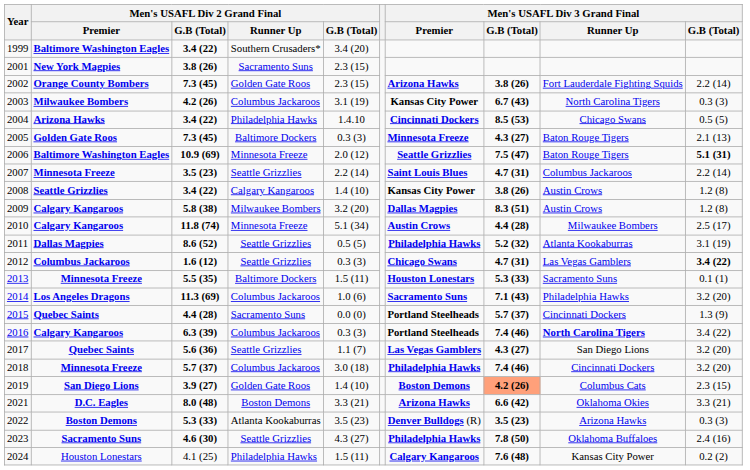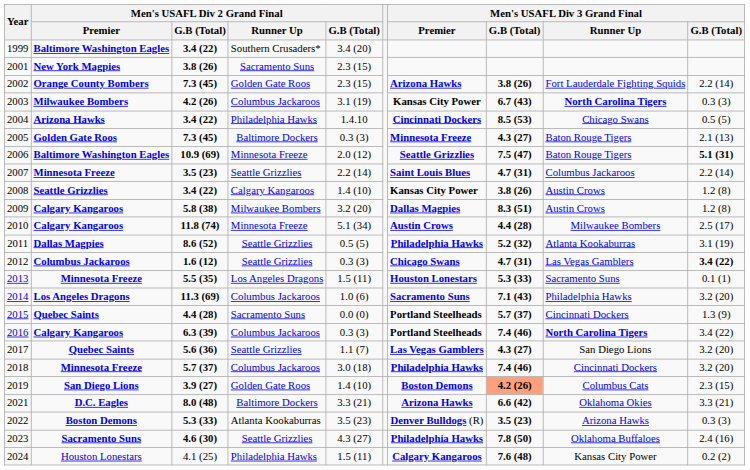 <table class="wikitable" style="text-align:center; font-size:85%">
 <tr>
 <th rowspan="2"><strong>Year</strong></th>
 <th colspan="4"><strong>Men's USAFL Div 2 Grand Final</strong></th>
 <th rowspan="2"></th>
 <th colspan="4"><strong>Men's USAFL Div 3 Grand Final</strong></th>
 </tr>
 <tr>
 <th>Premier</th>
 <th>G.B (Total)</th>
 <th>Runner Up</th>
 <th>G.B (Total)</th>
 <th>Premier</th>
 <th>G.B (Total)</th>
 <th>Runner Up</th>
 <th>G.B (Total)</th>
 </tr>
 <tr>
 <td>1999</td>
 <td style="text-align:left"><strong><a href='#'>Baltimore Washington Eagles</a></strong></td>
 <td><strong>3.4 (22)</strong></td>
 <td style="text-align:left">Southern Crusaders*</td>
 <td>3.4 (20)</td>
 <td rowspan="15"></td>
 <td></td>
 <td></td>
 <td></td>
 <td></td>
 </tr>
 <tr>
 <td>2001</td>
 <td style="text-align:left"><strong><a href='#'>New York Magpies</a></strong></td>
 <td><strong>3.8 (26)</strong></td>
 <td><a href='#'>Sacramento Suns</a></td>
 <td>2.3 (15)</td>
 <td></td>
 <td></td>
 <td></td>
 <td></td>
 </tr>
 <tr>
 <td>2002</td>
 <td style="text-align:left"><strong><a href='#'>Orange County Bombers</a></strong></td>
 <td><strong>7.3 (45)</strong></td>
 <td style="text-align:left"><a href='#'>Golden Gate Roos</a></td>
 <td>2.3 (15)</td>
 <td style="text-align:left"><strong><a href='#'>Arizona Hawks</a></strong></td>
 <td><strong>3.8 (26)</strong></td>
 <td style="text-align:left"><a href='#'>Fort Lauderdale Fighting Squids</a></td>
 <td>2.2 (14)</td>
 </tr>
 <tr>
 <td>2003</td>
 <td style="text-align:left"><strong><a href='#'>Milwaukee Bombers</a></strong></td>
 <td><strong>4.2 (26)</strong></td>
 <td style="text-align:left"><a href='#'>Columbus Jackaroos</a></td>
 <td>3.1 (19)</td>
 <td><strong>Kansas City Power</strong></td>
 <td><strong>6.7 (43)</strong></td>
-<td><a href='#'>North Carolina Tigers</a></td>
+<td><strong><a href='#'>North Carolina Tigers</a></strong></td>
 <td>0.3 (3)</td>
 </tr>
 <tr>
 <td>2004</td>
 <td style="text-align:left"><strong><a href='#'>Arizona Hawks</a></strong></td>
 <td><strong>3.4 (22)</strong></td>
 <td style="text-align:left"><a href='#'>Philadelphia Hawks</a></td>
 <td>1.4.10</td>
 <td><strong><a href='#'>Cincinnati Dockers</a></strong></td>
 <td><strong>8.5 (53)</strong></td>
 <td><a href='#'>Chicago Swans</a></td>
 <td>0.5 (5)</td>
 </tr>
 <tr>
 <td>2005</td>
 <td style="text-align:left"><strong><a href='#'>Golden Gate Roos</a></strong></td>
 <td><strong>7.3 (45)</strong></td>
 <td><a href='#'>Baltimore Dockers</a></td>
 <td>0.3 (3)</td>
 <td style="text-align:left"><strong><a href='#'>Minnesota Freeze</a></strong></td>
 <td><strong>4.3 (27)</strong></td>
 <td style="text-align:left"><a href='#'>Baton Rouge Tigers</a></td>
 <td>2.1 (13)</td>
 </tr>
 <tr>
 <td>2006</td>
 <td style="text-align:left"><strong><a href='#'>Baltimore Washington Eagles</a></strong></td>
 <td><strong>10.9 (69)</strong></td>
 <td style="text-align:left"><a href='#'>Minnesota Freeze</a></td>
 <td>2.0 (12)</td>
 <td><strong><a href='#'>Seattle Grizzlies</a></strong></td>
 <td><strong>7.5 (47)</strong></td>
 <td style="text-align:left"><a href='#'>Baton Rouge Tigers</a></td>
 <td><strong>5.1 (31)</strong></td>
 </tr>
 <tr>
 <td>2007</td>
 <td style="text-align:left"><strong><a href='#'>Minnesota Freeze</a></strong></td>
 <td><strong>3.5 (23)</strong></td>
 <td style="text-align:left"><a href='#'>Seattle Grizzlies</a></td>
 <td>2.2 (14)</td>
 <td style="text-align:left"><strong><a href='#'>Saint Louis Blues</a></strong></td>
 <td><strong>4.7 (31)</strong></td>
 <td style="text-align:left"><a href='#'>Columbus Jackaroos</a></td>
 <td>2.2 (14)</td>
 </tr>
 <tr>
 <td>2008</td>
 <td style="text-align:left"><strong><a href='#'>Seattle Grizzlies</a></strong></td>
 <td><strong>3.4 (22)</strong></td>
 <td style="text-align:left"><a href='#'>Calgary Kangaroos</a></td>
 <td>1.4 (10)</td>
 <td style="text-align:left"><strong>Kansas City Power</strong></td>
 <td><strong>3.8 (26)</strong></td>
 <td style="text-align:left"><a href='#'>Austin Crows</a></td>
 <td>1.2 (8)</td>
 </tr>
 <tr>
 <td>2009</td>
 <td style="text-align:left"><strong><a href='#'>Calgary Kangaroos</a></strong></td>
 <td><strong>5.8 (38)</strong></td>
 <td style="text-align:left"><a href='#'>Milwaukee Bombers</a></td>
 <td>3.2 (20)</td>
 <td style="text-align:left"><strong><a href='#'>Dallas Magpies</a></strong></td>
 <td><strong>8.3 (51)</strong></td>
 <td style="text-align:left"><a href='#'>Austin Crows</a></td>
 <td>1.2 (8)</td>
 </tr>
 <tr>
 <td>2010</td>
 <td style="text-align:left"><strong><a href='#'>Calgary Kangaroos</a></strong></td>
 <td><strong>11.8 (74)</strong></td>
 <td style="text-align:left"><a href='#'>Minnesota Freeze</a></td>
 <td>5.1 (34)</td>
 <td style="text-align:left"><strong><a href='#'>Austin Crows</a></strong></td>
 <td><strong>4.4 (28)</strong></td>
 <td><a href='#'>Milwaukee Bombers</a></td>
 <td>2.5 (17)</td>
 </tr>
 <tr>
 <td>2011</td>
 <td style="text-align:left"><strong><a href='#'>Dallas Magpies</a></strong></td>
 <td><strong>8.6 (52)</strong></td>
 <td><a href='#'>Seattle Grizzlies</a></td>
 <td>0.5 (5)</td>
 <td><strong> <a href='#'>Philadelphia Hawks</a></strong></td>
 <td><strong>5.2 (32)</strong></td>
 <td style="text-align:left"><a href='#'>Atlanta Kookaburras</a></td>
 <td>3.1 (19)</td>
 </tr>
 <tr>
 <td>2012</td>
 <td style="text-align:left"><strong><a href='#'>Columbus Jackaroos</a></strong></td>
 <td><strong>1.6 (12)</strong></td>
 <td><a href='#'>Seattle Grizzlies</a></td>
 <td>0.3 (3)</td>
 <td style="text-align:left"><strong><a href='#'>Chicago Swans</a></strong></td>
 <td><strong>4.7 (31)</strong></td>
 <td style="text-align:left"><a href='#'>Las Vegas Gamblers</a></td>
 <td><strong>3.4 (22)</strong></td>
 </tr>
 <tr>
 <td><a href='#'>2013</a></td>
 <td><strong><a href='#'>Minnesota Freeze</a></strong></td>
 <td><strong>5.5 (35)</strong></td>
-<td><a href='#'>Baltimore Dockers</a></td>
+<td style="text-align:left"><a href='#'>Los Angeles Dragons</a></td>
 <td>1.5 (11)</td>
 <td style="text-align:left"><strong><a href='#'>Houston Lonestars</a></strong></td>
 <td><strong>5.3 (33)</strong></td>
 <td style="text-align:left"><a href='#'>Sacramento Suns</a></td>
 <td>0.1 (1)</td>
 </tr>
 <tr>
 <td><a href='#'>2014</a></td>
 <td style="text-align:left"><strong><a href='#'>Los Angeles Dragons</a></strong></td>
 <td><strong>11.3 (69)</strong></td>
 <td style="text-align:left"><a href='#'>Columbus Jackaroos</a></td>
 <td>1.0 (6)</td>
 <td style="text-align:left"><strong><a href='#'>Sacramento Suns</a></strong></td>
 <td><strong>7.1 (43)</strong></td>
 <td style="text-align:left"><a href='#'>Philadelphia Hawks</a></td>
 <td>3.2 (20)</td>
 </tr>
 <tr>
 <td><a href='#'>2015</a></td>
 <td style="text-align:left"><strong><a href='#'>Quebec Saints</a></strong></td>
 <td><strong>4.4 (28)</strong></td>
 <td style="text-align:left"><a href='#'>Sacramento Suns</a></td>
 <td>0.0 (0)</td>
 <td></td>
 <td style="text-align:left"><strong>Portland Steelheads</strong></td>
 <td><strong>5.7 (37)</strong></td>
 <td style="text-align:left"><a href='#'>Cincinnati Dockers</a></td>
 <td>1.3 (9)</td>
 </tr>
 <tr>
 <td><a href='#'>2016</a></td>
 <td style="text-align:left"><strong><a href='#'>Calgary Kangaroos</a></strong></td>
 <td><strong>6.3 (39)</strong></td>
 <td style="text-align:left"><a href='#'>Columbus Jackaroos</a></td>
 <td>0.3 (3)</td>
 <td></td>
 <td style="text-align:left"><strong>Portland Steelheads</strong></td>
 <td><strong>7.4 (46)</strong></td>
 <td style="text-align:left"><strong><a href='#'>North Carolina Tigers</a></strong></td>
 <td>3.4 (22)</td>
 </tr>
 <tr>
 <td>2017</td>
 <td><strong><a href='#'>Quebec Saints</a></strong></td>
 <td><strong>5.6 (36)</strong></td>
 <td style="text-align:left"><a href='#'>Seattle Grizzlies</a></td>
 <td>1.1 (7)</td>
 <td></td>
 <td style="text-align:left"><strong><a href='#'>Las Vegas Gamblers</a></strong></td>
 <td><strong>4.3 (27)</strong></td>
 <td>San Diego Lions</td>
 <td>3.2 (20)</td>
 </tr>
 <tr>
 <td>2018</td>
 <td><strong><a href='#'>Minnesota Freeze</a></strong></td>
 <td><strong>5.7 (37)</strong></td>
 <td style="text-align:left"><a href='#'>Columbus Jackaroos</a></td>
 <td>3.0 (18)</td>
 <td></td>
 <td><strong><a href='#'>Philadelphia Hawks</a></strong></td>
 <td><strong>7.4 (46)</strong></td>
 <td><a href='#'>Cincinnati Dockers</a></td>
 <td>3.2 (20)</td>
 </tr>
 <tr>
 <td>2019</td>
 <td><strong><a href='#'>San Diego Lions</a></strong></td>
 <td><strong>3.9 (27)</strong></td>
 <td style="text-align:left"><a href='#'>Golden Gate Roos</a></td>
 <td>1.4 (10)</td>
 <td></td>
 <td><strong><a href='#'>Boston Demons</a></strong></td>
 <td style="background: lightsalmon;"><strong>4.2 (26)</strong></td>
 <td><a href='#'>Columbus Cats</a></td>
 <td>2.3 (15)</td>
 </tr>
 <tr>
 <td>2021</td>
 <td><strong><a href='#'>D.C. Eagles</a></strong></td>
 <td><strong>8.0 (48)</strong></td>
-<td><a href='#'>Boston Demons</a></td>
+<td><a href='#'>Baltimore Dockers</a></td>
 <td>3.3 (21)</td>
 <td></td>
 <td><strong><a href='#'>Arizona Hawks</a></strong></td>
 <td><strong>6.6 (42)</strong></td>
 <td><a href='#'>Oklahoma Okies</a></td>
 <td>3.3 (21)</td>
 </tr>
 <tr>
 <td>2022</td>
 <td><strong><a href='#'>Boston Demons</a></strong></td>
 <td><strong>5.3 (33)</strong></td>
 <td style="text-align:left">Atlanta Kookaburras</td>
 <td>3.5 (23)</td>
 <td></td>
 <td><strong><a href='#'>Denver Bulldogs</a></strong> (R)</td>
 <td><strong>3.5 (23)</strong></td>
 <td><a href='#'>Arizona Hawks</a></td>
 <td>0.3 (3)</td>
 </tr>
 <tr>
 <td>2023</td>
 <td><strong><a href='#'>Sacramento Suns</a></strong></td>
 <td><strong>4.6 (30)</strong></td>
 <td><a href='#'>Seattle Grizzlies</a></td>
 <td>4.3 (27)</td>
 <td></td>
 <td><strong><a href='#'>Philadelphia Hawks</a></strong></td>
 <td><strong>7.8 (50)</strong></td>
 <td><a href='#'>Oklahoma Buffaloes</a></td>
 <td>2.4 (16)</td>
 </tr>
 <tr>
 <td>2024</td>
 <td><a href='#'>Houston Lonestars</a></td>
 <td>4.1 (25)</td>
 <td style="text-align:left"><a href='#'>Philadelphia Hawks</a></td>
 <td>1.5 (11)</td>
 <td></td>
 <td><strong><a href='#'>Calgary Kangaroos</a></strong></td>
 <td><strong>7.6 (48)</strong></td>
 <td>Kansas City Power</td>
 <td>0.2 (2)</td>
 </tr>
 </table>
